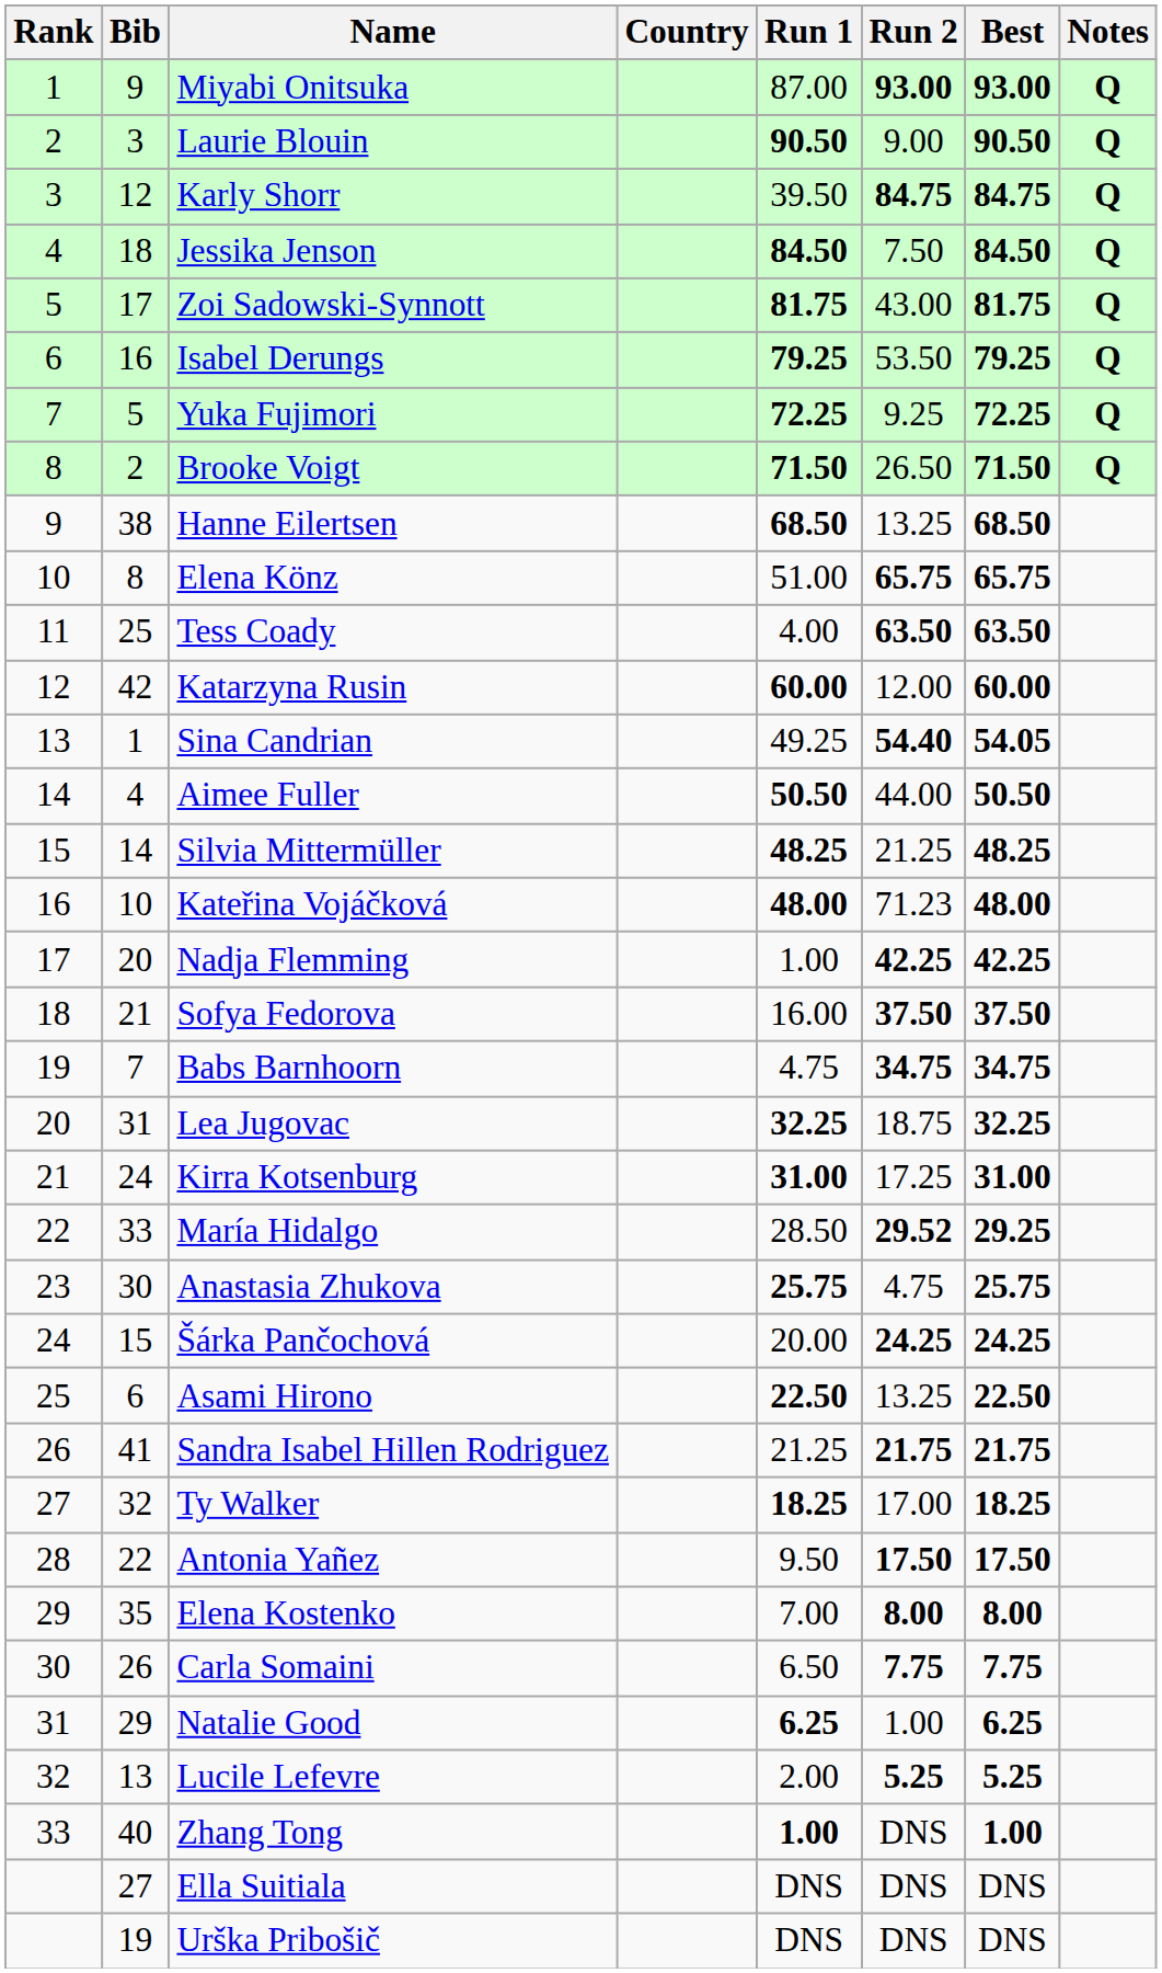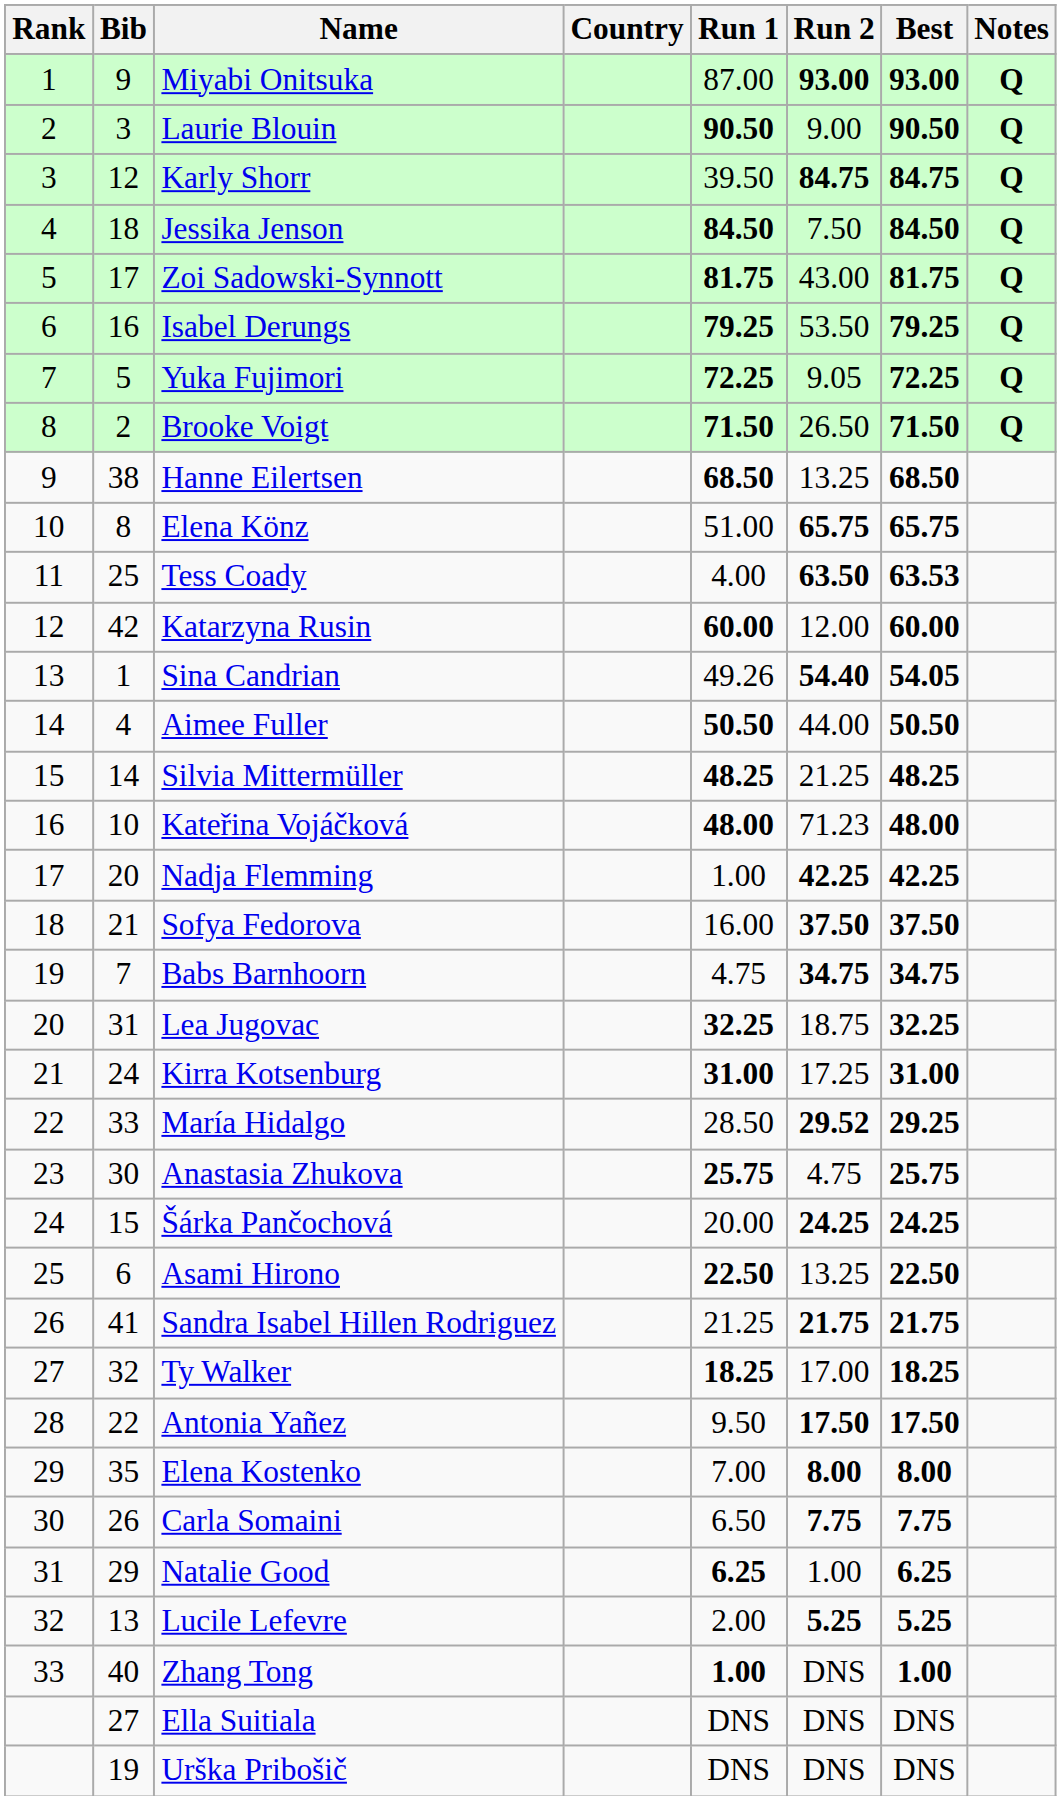 <table class="wikitable sortable" style="text-align:center">
 <tr>
 <th>Rank</th>
 <th>Bib</th>
 <th>Name</th>
 <th>Country</th>
 <th>Run 1</th>
 <th>Run 2</th>
 <th>Best</th>
 <th>Notes</th>
 </tr>
 <tr bgcolor="#ccffcc">
 <td>1</td>
 <td>9</td>
 <td align=left><a href='#'>Miyabi Onitsuka</a></td>
 <td align=left></td>
 <td>87.00</td>
 <td><strong>93.00</strong></td>
 <td><strong>93.00</strong></td>
 <td><strong>Q</strong></td>
 </tr>
 <tr bgcolor="#ccffcc">
 <td>2</td>
 <td>3</td>
 <td align=left><a href='#'>Laurie Blouin</a></td>
 <td align=left></td>
 <td><strong>90.50</strong></td>
 <td>9.00</td>
 <td><strong>90.50</strong></td>
 <td><strong>Q</strong></td>
 </tr>
 <tr bgcolor="#ccffcc">
 <td>3</td>
 <td>12</td>
 <td align=left><a href='#'>Karly Shorr</a></td>
 <td align=left></td>
 <td>39.50</td>
 <td><strong>84.75</strong></td>
 <td><strong>84.75</strong></td>
 <td><strong>Q</strong></td>
 </tr>
 <tr bgcolor="#ccffcc">
 <td>4</td>
 <td>18</td>
 <td align=left><a href='#'>Jessika Jenson</a></td>
 <td align=left></td>
 <td><strong>84.50</strong></td>
 <td>7.50</td>
 <td><strong>84.50</strong></td>
 <td><strong>Q</strong></td>
 </tr>
 <tr bgcolor="#ccffcc">
 <td>5</td>
 <td>17</td>
 <td align=left><a href='#'>Zoi Sadowski-Synnott</a></td>
 <td align=left></td>
 <td><strong>81.75</strong></td>
 <td>43.00</td>
 <td><strong>81.75</strong></td>
 <td><strong>Q</strong></td>
 </tr>
 <tr bgcolor="#ccffcc">
 <td>6</td>
 <td>16</td>
 <td align=left><a href='#'>Isabel Derungs</a></td>
 <td align=left></td>
 <td><strong>79.25</strong></td>
 <td>53.50</td>
 <td><strong>79.25</strong></td>
 <td><strong>Q</strong></td>
 </tr>
 <tr bgcolor="#ccffcc">
 <td>7</td>
 <td>5</td>
 <td align=left><a href='#'>Yuka Fujimori</a></td>
 <td align=left></td>
 <td><strong>72.25</strong></td>
-<td>9.25</td>
+<td>9.05</td>
 <td><strong>72.25</strong></td>
 <td><strong>Q</strong></td>
 </tr>
 <tr bgcolor="#ccffcc">
 <td>8</td>
 <td>2</td>
 <td align=left><a href='#'>Brooke Voigt</a></td>
 <td align=left></td>
 <td><strong>71.50</strong></td>
 <td>26.50</td>
 <td><strong>71.50</strong></td>
 <td><strong>Q</strong></td>
 </tr>
 <tr>
 <td>9</td>
 <td>38</td>
 <td align=left><a href='#'>Hanne Eilertsen</a></td>
 <td align=left></td>
 <td><strong>68.50</strong></td>
 <td>13.25</td>
 <td><strong>68.50</strong></td>
 <td></td>
 </tr>
 <tr>
 <td>10</td>
 <td>8</td>
 <td align=left><a href='#'>Elena Könz</a></td>
 <td align=left></td>
 <td>51.00</td>
 <td><strong>65.75</strong></td>
 <td><strong>65.75</strong></td>
 <td></td>
 </tr>
 <tr>
 <td>11</td>
 <td>25</td>
 <td align=left><a href='#'>Tess Coady</a></td>
 <td align=left></td>
 <td>4.00</td>
 <td><strong>63.50</strong></td>
-<td><strong>63.50</strong></td>
+<td><strong>63.53</strong></td>
 <td></td>
 </tr>
 <tr>
 <td>12</td>
 <td>42</td>
 <td align=left><a href='#'>Katarzyna Rusin</a></td>
 <td align=left></td>
 <td><strong>60.00</strong></td>
 <td>12.00</td>
 <td><strong>60.00</strong></td>
 <td></td>
 </tr>
 <tr>
 <td>13</td>
 <td>1</td>
 <td align=left><a href='#'>Sina Candrian</a></td>
 <td align=left></td>
-<td>49.25</td>
+<td>49.26</td>
 <td><strong>54.40</strong></td>
 <td><strong>54.05</strong></td>
 <td></td>
 </tr>
 <tr>
 <td>14</td>
 <td>4</td>
 <td align=left><a href='#'>Aimee Fuller</a></td>
 <td align=left></td>
 <td><strong>50.50</strong></td>
 <td>44.00</td>
 <td><strong>50.50</strong></td>
 <td></td>
 </tr>
 <tr>
 <td>15</td>
 <td>14</td>
 <td align=left><a href='#'>Silvia Mittermüller</a></td>
 <td align=left></td>
 <td><strong>48.25</strong></td>
 <td>21.25</td>
 <td><strong>48.25</strong></td>
 <td></td>
 </tr>
 <tr>
 <td>16</td>
 <td>10</td>
 <td align=left><a href='#'>Kateřina Vojáčková</a></td>
 <td align=left></td>
 <td><strong>48.00</strong></td>
 <td>71.23</td>
 <td><strong>48.00</strong></td>
 <td></td>
 </tr>
 <tr>
 <td>17</td>
 <td>20</td>
 <td align=left><a href='#'>Nadja Flemming</a></td>
 <td align=left></td>
 <td>1.00</td>
 <td><strong>42.25</strong></td>
 <td><strong>42.25</strong></td>
 <td></td>
 </tr>
 <tr>
 <td>18</td>
 <td>21</td>
 <td align=left><a href='#'>Sofya Fedorova</a></td>
 <td align=left></td>
 <td>16.00</td>
 <td><strong>37.50</strong></td>
 <td><strong>37.50</strong></td>
 <td></td>
 </tr>
 <tr>
 <td>19</td>
 <td>7</td>
 <td align=left><a href='#'>Babs Barnhoorn</a></td>
 <td align=left></td>
 <td>4.75</td>
 <td><strong>34.75</strong></td>
 <td><strong>34.75</strong></td>
 <td></td>
 </tr>
 <tr>
 <td>20</td>
 <td>31</td>
 <td align=left><a href='#'>Lea Jugovac</a></td>
 <td align=left></td>
 <td><strong>32.25</strong></td>
 <td>18.75</td>
 <td><strong>32.25</strong></td>
 <td></td>
 </tr>
 <tr>
 <td>21</td>
 <td>24</td>
 <td align=left><a href='#'>Kirra Kotsenburg</a></td>
 <td align=left></td>
 <td><strong>31.00</strong></td>
 <td>17.25</td>
 <td><strong>31.00</strong></td>
 <td></td>
 </tr>
 <tr>
 <td>22</td>
 <td>33</td>
 <td align=left><a href='#'>María Hidalgo</a></td>
 <td align=left></td>
 <td>28.50</td>
 <td><strong>29.52</strong></td>
 <td><strong>29.25</strong></td>
 <td></td>
 </tr>
 <tr>
 <td>23</td>
 <td>30</td>
 <td align=left><a href='#'>Anastasia Zhukova</a></td>
 <td align=left></td>
 <td><strong>25.75</strong></td>
 <td>4.75</td>
 <td><strong>25.75</strong></td>
 <td></td>
 </tr>
 <tr>
 <td>24</td>
 <td>15</td>
 <td align=left><a href='#'>Šárka Pančochová</a></td>
 <td align=left></td>
 <td>20.00</td>
 <td><strong>24.25</strong></td>
 <td><strong>24.25</strong></td>
 <td></td>
 </tr>
 <tr>
 <td>25</td>
 <td>6</td>
 <td align=left><a href='#'>Asami Hirono</a></td>
 <td align=left></td>
 <td><strong>22.50</strong></td>
 <td>13.25</td>
 <td><strong>22.50</strong></td>
 <td></td>
 </tr>
 <tr>
 <td>26</td>
 <td>41</td>
 <td align=left><a href='#'>Sandra Isabel Hillen Rodriguez</a></td>
 <td align=left></td>
 <td>21.25</td>
 <td><strong>21.75</strong></td>
 <td><strong>21.75</strong></td>
 <td></td>
 </tr>
 <tr>
 <td>27</td>
 <td>32</td>
 <td align=left><a href='#'>Ty Walker</a></td>
 <td align=left></td>
 <td><strong>18.25</strong></td>
 <td>17.00</td>
 <td><strong>18.25</strong></td>
 <td></td>
 </tr>
 <tr>
 <td>28</td>
 <td>22</td>
 <td align=left><a href='#'>Antonia Yañez</a></td>
 <td align=left></td>
 <td>9.50</td>
 <td><strong>17.50</strong></td>
 <td><strong>17.50</strong></td>
 <td></td>
 </tr>
 <tr>
 <td>29</td>
 <td>35</td>
 <td align=left><a href='#'>Elena Kostenko</a></td>
 <td align=left></td>
 <td>7.00</td>
 <td><strong>8.00</strong></td>
 <td><strong>8.00</strong></td>
 <td></td>
 </tr>
 <tr>
 <td>30</td>
 <td>26</td>
 <td align=left><a href='#'>Carla Somaini</a></td>
 <td align=left></td>
 <td>6.50</td>
 <td><strong>7.75</strong></td>
 <td><strong>7.75</strong></td>
 <td></td>
 </tr>
 <tr>
 <td>31</td>
 <td>29</td>
 <td align=left><a href='#'>Natalie Good</a></td>
 <td align=left></td>
 <td><strong>6.25</strong></td>
 <td>1.00</td>
 <td><strong>6.25</strong></td>
 <td></td>
 </tr>
 <tr>
 <td>32</td>
 <td>13</td>
 <td align=left><a href='#'>Lucile Lefevre</a></td>
 <td align=left></td>
 <td>2.00</td>
 <td><strong>5.25</strong></td>
 <td><strong>5.25</strong></td>
 <td></td>
 </tr>
 <tr>
 <td>33</td>
 <td>40</td>
 <td align=left><a href='#'>Zhang Tong</a></td>
 <td align=left></td>
 <td><strong>1.00</strong></td>
 <td>DNS</td>
 <td><strong>1.00</strong></td>
 <td></td>
 </tr>
 <tr>
 <td></td>
 <td>27</td>
 <td align=left><a href='#'>Ella Suitiala</a></td>
 <td align=left></td>
 <td>DNS</td>
 <td>DNS</td>
 <td>DNS</td>
 <td></td>
 </tr>
 <tr>
 <td></td>
 <td>19</td>
 <td align=left><a href='#'>Urška Pribošič</a></td>
 <td align=left></td>
 <td>DNS</td>
 <td>DNS</td>
 <td>DNS</td>
 <td></td>
 </tr>
 </table>
